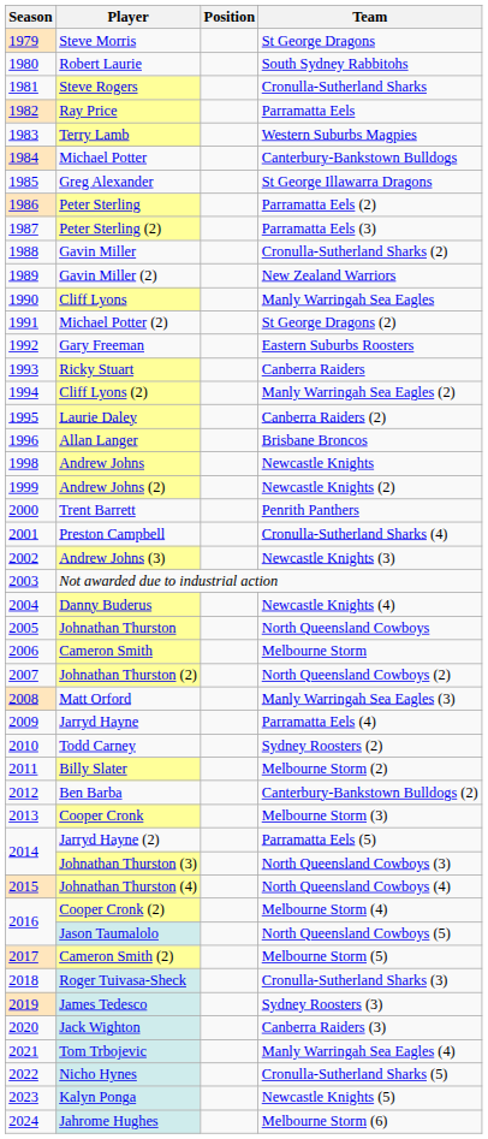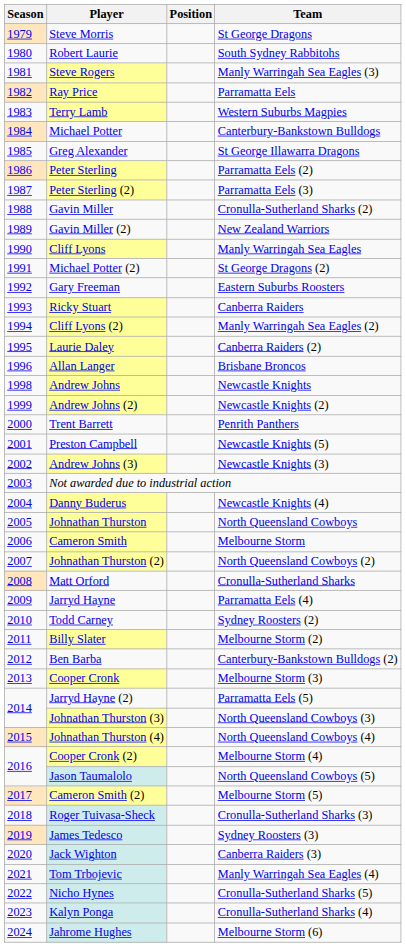 <table class="wikitable plainrowheaders sortable" summary="Season (sortable), Player (sortable), Position (sortable), Nationality (sortable) and Team (sortable)">
 <tr>
 <th scope="col">Season</th>
 <th scope="col">Player</th>
 <th scope="col">Position</th>
 <th scope="col">Team</th>
 </tr>
 <tr>
 <td scope="row" style="background-color:#FFE6BD"><a href='#'>1979</a></td>
 <td><a href='#'>Steve Morris</a></td>
 <td></td>
 <td> <a href='#'>St George Dragons</a></td>
 </tr>
 <tr>
 <td><a href='#'>1980</a></td>
 <td><a href='#'>Robert Laurie</a></td>
 <td></td>
 <td> <a href='#'>South Sydney Rabbitohs</a></td>
 </tr>
 <tr>
 <td><a href='#'>1981</a></td>
 <td scope="row" style="background-color:#FFFF99"><a href='#'>Steve Rogers</a></td>
 <td></td>
-<td> <a href='#'>Cronulla-Sutherland Sharks</a></td>
+<td> <a href='#'>Manly Warringah Sea Eagles</a> (3)</td>
 </tr>
 <tr>
 <td scope="row" style="background-color:#FFE6BD"><a href='#'>1982</a></td>
 <td scope="row" style="background-color:#FFFF99"><a href='#'>Ray Price</a></td>
 <td></td>
 <td> <a href='#'>Parramatta Eels</a></td>
 </tr>
 <tr>
 <td><a href='#'>1983</a></td>
 <td scope="row" style="background-color:#FFFF99"><a href='#'>Terry Lamb</a></td>
 <td></td>
 <td> <a href='#'>Western Suburbs Magpies</a></td>
 </tr>
 <tr>
 <td scope="row" style="background-color:#FFE6BD"><a href='#'>1984</a></td>
 <td><a href='#'>Michael Potter</a></td>
 <td></td>
 <td> <a href='#'>Canterbury-Bankstown Bulldogs</a></td>
 </tr>
 <tr>
 <td><a href='#'>1985</a></td>
 <td><a href='#'>Greg Alexander</a></td>
 <td></td>
 <td> <a href='#'>St George Illawarra Dragons</a></td>
 </tr>
 <tr>
 <td scope="row" style="background-color:#FFE6BD"><a href='#'>1986</a></td>
 <td scope="row" style="background-color:#FFFF99"><a href='#'>Peter Sterling</a></td>
 <td></td>
 <td> <a href='#'>Parramatta Eels</a> (2)</td>
 </tr>
 <tr>
 <td><a href='#'>1987</a></td>
 <td scope="row" style="background-color:#FFFF99"><a href='#'>Peter Sterling</a> (2)</td>
 <td></td>
 <td> <a href='#'>Parramatta Eels</a> (3)</td>
 </tr>
 <tr>
 <td><a href='#'>1988</a></td>
 <td><a href='#'>Gavin Miller</a></td>
 <td></td>
 <td> <a href='#'>Cronulla-Sutherland Sharks</a> (2)</td>
 </tr>
 <tr>
 <td><a href='#'>1989</a></td>
 <td><a href='#'>Gavin Miller</a> (2)</td>
 <td></td>
 <td> <a href='#'>New Zealand Warriors</a></td>
 </tr>
 <tr>
 <td><a href='#'>1990</a></td>
 <td scope="row" style="background-color:#FFFF99"><a href='#'>Cliff Lyons</a></td>
 <td></td>
 <td> <a href='#'>Manly Warringah Sea Eagles</a></td>
 </tr>
 <tr>
 <td><a href='#'>1991</a></td>
 <td><a href='#'>Michael Potter</a> (2)</td>
 <td></td>
 <td> <a href='#'>St George Dragons</a> (2)</td>
 </tr>
 <tr>
 <td><a href='#'>1992</a></td>
 <td><a href='#'>Gary Freeman</a></td>
 <td></td>
 <td> <a href='#'>Eastern Suburbs Roosters</a></td>
 </tr>
 <tr>
 <td><a href='#'>1993</a></td>
 <td scope="row" style="background-color:#FFFF99"><a href='#'>Ricky Stuart</a></td>
 <td></td>
 <td> <a href='#'>Canberra Raiders</a></td>
 </tr>
 <tr>
 <td><a href='#'>1994</a></td>
 <td scope="row" style="background-color:#FFFF99"><a href='#'>Cliff Lyons</a> (2)</td>
 <td></td>
 <td> <a href='#'>Manly Warringah Sea Eagles</a> (2)</td>
 </tr>
 <tr>
 <td><a href='#'>1995</a></td>
 <td scope="row" style="background-color:#FFFF99"><a href='#'>Laurie Daley</a></td>
 <td></td>
 <td> <a href='#'>Canberra Raiders</a> (2)</td>
 </tr>
 <tr>
 <td><a href='#'>1996</a></td>
 <td scope="row" style="background-color:#FFFF99"><a href='#'>Allan Langer</a></td>
 <td></td>
 <td> <a href='#'>Brisbane Broncos</a></td>
 </tr>
 <tr>
 <td><a href='#'>1998</a></td>
 <td scope="row" style="background-color:#FFFF99"><a href='#'>Andrew Johns</a></td>
 <td></td>
 <td> <a href='#'>Newcastle Knights</a></td>
 </tr>
 <tr>
 <td><a href='#'>1999</a></td>
 <td scope="row" style="background-color:#FFFF99"><a href='#'>Andrew Johns</a> (2)</td>
 <td></td>
 <td> <a href='#'>Newcastle Knights</a> (2)</td>
 </tr>
 <tr>
 <td><a href='#'>2000</a></td>
 <td><a href='#'>Trent Barrett</a></td>
 <td></td>
 <td> <a href='#'>Penrith Panthers</a></td>
 </tr>
 <tr>
 <td><a href='#'>2001</a></td>
 <td><a href='#'>Preston Campbell</a></td>
 <td></td>
-<td> <a href='#'>Cronulla-Sutherland Sharks</a> (4)</td>
+<td> <a href='#'>Newcastle Knights</a> (5)</td>
 </tr>
 <tr>
 <td><a href='#'>2002</a></td>
 <td scope="row" style="background-color:#FFFF99"><a href='#'>Andrew Johns</a> (3)</td>
 <td></td>
 <td> <a href='#'>Newcastle Knights</a> (3)</td>
 </tr>
 <tr>
 <td><a href='#'>2003</a></td>
 <td colspan="3"><em>Not awarded due to industrial action</em></td>
 </tr>
 <tr>
 <td><a href='#'>2004</a></td>
 <td scope="row" style="background-color:#FFFF99"><a href='#'>Danny Buderus</a></td>
 <td></td>
 <td> <a href='#'>Newcastle Knights</a> (4)</td>
 </tr>
 <tr>
 <td><a href='#'>2005</a></td>
 <td scope="row" style="background-color:#FFFF99"><a href='#'>Johnathan Thurston</a></td>
 <td></td>
 <td> <a href='#'>North Queensland Cowboys</a></td>
 </tr>
 <tr>
 <td><a href='#'>2006</a></td>
 <td scope="row" style="background-color:#FFFF99"><a href='#'>Cameron Smith</a></td>
 <td></td>
 <td> <a href='#'>Melbourne Storm</a></td>
 </tr>
 <tr>
 <td><a href='#'>2007</a></td>
 <td scope="row" style="background-color:#FFFF99"><a href='#'>Johnathan Thurston</a> (2)</td>
 <td></td>
 <td> <a href='#'>North Queensland Cowboys</a> (2)</td>
 </tr>
 <tr>
 <td scope="row" style="background-color:#FFE6BD"><a href='#'>2008</a></td>
 <td><a href='#'>Matt Orford</a></td>
 <td></td>
-<td> <a href='#'>Manly Warringah Sea Eagles</a> (3)</td>
+<td> <a href='#'>Cronulla-Sutherland Sharks</a></td>
 </tr>
 <tr>
 <td><a href='#'>2009</a></td>
 <td><a href='#'>Jarryd Hayne</a></td>
 <td></td>
 <td> <a href='#'>Parramatta Eels</a> (4)</td>
 </tr>
 <tr>
 <td><a href='#'>2010</a></td>
 <td><a href='#'>Todd Carney</a></td>
 <td></td>
 <td> <a href='#'>Sydney Roosters</a> (2)</td>
 </tr>
 <tr>
 <td><a href='#'>2011</a></td>
 <td scope="row" style="background-color:#FFFF99"><a href='#'>Billy Slater</a></td>
 <td></td>
 <td> <a href='#'>Melbourne Storm</a> (2)</td>
 </tr>
 <tr>
 <td><a href='#'>2012</a></td>
 <td><a href='#'>Ben Barba</a></td>
 <td></td>
 <td> <a href='#'>Canterbury-Bankstown Bulldogs</a> (2)</td>
 </tr>
 <tr>
 <td><a href='#'>2013</a></td>
 <td scope="row" style="background-color:#FFFF99"><a href='#'>Cooper Cronk</a></td>
 <td></td>
 <td> <a href='#'>Melbourne Storm</a> (3)</td>
 </tr>
 <tr>
 <td rowspan="2"><a href='#'>2014</a></td>
 <td><a href='#'>Jarryd Hayne</a> (2)</td>
 <td></td>
 <td> <a href='#'>Parramatta Eels</a> (5)</td>
 </tr>
 <tr>
 <td scope="row" style="background-color:#FFFF99"><a href='#'>Johnathan Thurston</a> (3)</td>
 <td></td>
 <td> <a href='#'>North Queensland Cowboys</a> (3)</td>
 </tr>
 <tr>
 <td scope="row" style="background-color:#FFE6BD"><a href='#'>2015</a></td>
 <td scope="row" style="background-color:#FFFF99"><a href='#'>Johnathan Thurston</a> (4)</td>
 <td></td>
 <td> <a href='#'>North Queensland Cowboys</a> (4)</td>
 </tr>
 <tr>
 <td rowspan="2"><a href='#'>2016</a></td>
 <td scope="row" style="background-color:#FFFF99"><a href='#'>Cooper Cronk</a> (2)</td>
 <td></td>
 <td> <a href='#'>Melbourne Storm</a> (4)</td>
 </tr>
 <tr>
 <td scope="row" style="background-color:#CFECEC"><a href='#'>Jason Taumalolo</a></td>
 <td></td>
 <td> <a href='#'>North Queensland Cowboys</a> (5)</td>
 </tr>
 <tr>
 <td scope="row" style="background-color:#FFE6BD"><a href='#'>2017</a></td>
 <td scope="row" style="background-color:#FFFF99"><a href='#'>Cameron Smith</a> (2)</td>
 <td></td>
 <td> <a href='#'>Melbourne Storm</a> (5)</td>
 </tr>
 <tr>
 <td><a href='#'>2018</a></td>
 <td scope="row" style="background-color:#CFECEC"><a href='#'>Roger Tuivasa-Sheck</a></td>
 <td></td>
 <td> <a href='#'>Cronulla-Sutherland Sharks</a> (3)</td>
 </tr>
 <tr>
 <td scope="row" style="background-color:#FFE6BD"><a href='#'>2019</a></td>
 <td scope="row" style="background-color:#CFECEC"><a href='#'>James Tedesco</a></td>
 <td></td>
 <td> <a href='#'>Sydney Roosters</a> (3)</td>
 </tr>
 <tr>
 <td><a href='#'>2020</a></td>
 <td scope="row" style="background-color:#CFECEC"><a href='#'>Jack Wighton</a></td>
 <td></td>
 <td> <a href='#'>Canberra Raiders</a> (3)</td>
 </tr>
 <tr>
 <td><a href='#'>2021</a></td>
 <td scope="row" style="background-color:#CFECEC"><a href='#'>Tom Trbojevic</a></td>
 <td></td>
 <td> <a href='#'>Manly Warringah Sea Eagles</a> (4)</td>
 </tr>
 <tr>
 <td><a href='#'>2022</a></td>
 <td scope="row" style="background-color:#CFECEC"><a href='#'>Nicho Hynes</a></td>
 <td></td>
 <td> <a href='#'>Cronulla-Sutherland Sharks</a> (5)</td>
 </tr>
 <tr>
 <td><a href='#'>2023</a></td>
 <td scope="row" style="background-color:#CFECEC"><a href='#'>Kalyn Ponga</a></td>
 <td></td>
-<td> <a href='#'>Newcastle Knights</a> (5)</td>
+<td> <a href='#'>Cronulla-Sutherland Sharks</a> (4)</td>
 </tr>
 <tr>
 <td><a href='#'>2024</a></td>
 <td scope="row" style="background-color:#CFECEC"><a href='#'>Jahrome Hughes</a></td>
 <td></td>
 <td> <a href='#'>Melbourne Storm</a> (6)</td>
 </tr>
 </table>
